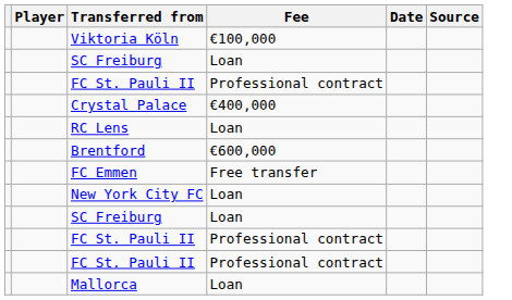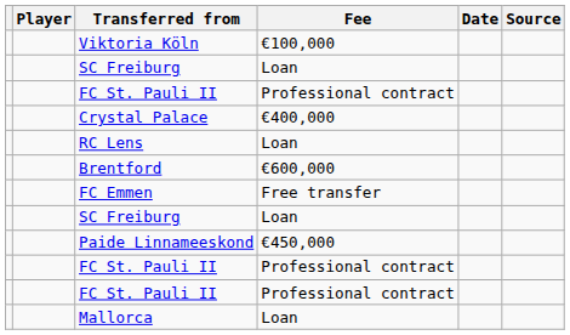 <table class="wikitable plainrowheaders sortable">
 <tr>
 <th></th>
 <th scope="col">Player</th>
 <th>Transferred from</th>
 <th>Fee</th>
 <th scope="col">Date</th>
 <th scope="col">Source</th>
 </tr>
 <tr>
 <td align="center"></td>
 <td> </td>
 <td> <a href='#'>Viktoria Köln</a></td>
 <td>€100,000</td>
 <td></td>
 <td></td>
 </tr>
 <tr>
 <td align="center"></td>
 <td> </td>
 <td> <a href='#'>SC Freiburg</a></td>
 <td>Loan</td>
 <td></td>
 <td></td>
 </tr>
 <tr>
 <td align="center"></td>
 <td> </td>
 <td> <a href='#'>FC St. Pauli II</a></td>
 <td>Professional contract</td>
 <td></td>
 <td></td>
 </tr>
 <tr>
 <td align="center"></td>
 <td> </td>
 <td> <a href='#'>Crystal Palace</a></td>
 <td>€400,000</td>
 <td></td>
 <td></td>
 </tr>
 <tr>
 <td align="center"></td>
 <td> </td>
 <td> <a href='#'>RC Lens</a></td>
 <td>Loan</td>
 <td></td>
 <td></td>
 </tr>
 <tr>
 <td align="center"></td>
 <td> </td>
 <td> <a href='#'>Brentford</a></td>
 <td>€600,000</td>
 <td></td>
 <td></td>
 </tr>
 <tr>
 <td align="center"></td>
 <td> </td>
 <td> <a href='#'>FC Emmen</a></td>
 <td>Free transfer</td>
 <td></td>
 <td></td>
 </tr>
 <tr>
 <td align="center"></td>
 <td> </td>
-<td> <a href='#'>New York City FC</a></td>
+<td> <a href='#'>SC Freiburg</a></td>
 <td>Loan</td>
 <td></td>
 <td></td>
 </tr>
 <tr>
 <td align="center"></td>
 <td> </td>
-<td> <a href='#'>SC Freiburg</a></td>
-<td>Loan</td>
+<td> <a href='#'>Paide Linnameeskond</a></td>
+<td>€450,000</td>
 <td></td>
 <td></td>
 </tr>
 <tr>
 <td align="center"></td>
 <td> </td>
 <td> <a href='#'>FC St. Pauli II</a></td>
 <td>Professional contract</td>
 <td></td>
 <td></td>
 </tr>
 <tr>
 <td align="center"></td>
 <td> </td>
 <td> <a href='#'>FC St. Pauli II</a></td>
 <td>Professional contract</td>
 <td></td>
 <td></td>
 </tr>
 <tr>
 <td align="center"></td>
 <td> </td>
 <td> <a href='#'>Mallorca</a></td>
 <td>Loan</td>
 <td></td>
 <td></td>
 </tr>
 </table>
